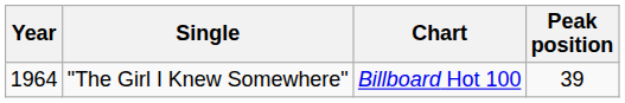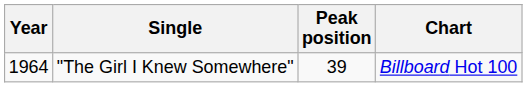 <table class="wikitable">
 <tr>
 <th>Year</th>
 <th>Single</th>
+<th>Peak<br>position</th>
 <th>Chart</th>
-<th>Peak<br>position</th>
 </tr>
 <tr>
 <td>1964</td>
 <td>"The Girl I Knew Somewhere"</td>
+<td style="text-align:center;">39</td>
 <td><a href='#'><em>Billboard</em> Hot 100</a></td>
-<td style="text-align:center;">39</td>
 </tr>
 </table>
